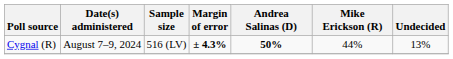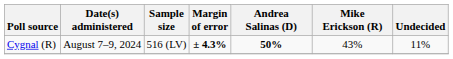 <table class="wikitable" style="font-size:90%;text-align:center;">
 <tr style="vertical-align:bottom;">
 <th>Poll source</th>
 <th>Date(s)<br>administered</th>
 <th>Sample<br>size</th>
 <th>Margin<br>of error</th>
 <th style="width:100px;">Andrea<br>Salinas (D)</th>
 <th style="width:100px;">Mike<br>Erickson (R)</th>
 <th>Undecided</th>
 </tr>
 <tr>
 <td style="text-align:left;"><a href='#'>Cygnal</a> (R)</td>
 <td>August 7–9, 2024</td>
 <td>516 (LV)</td>
 <td><strong>± 4.3%</strong></td>
 <td><strong>50%</strong></td>
-<td>44%</td>
-<td>13%</td>
+<td>43%</td>
+<td>11%</td>
 </tr>
 <tr>
 </tr>
 </table>
